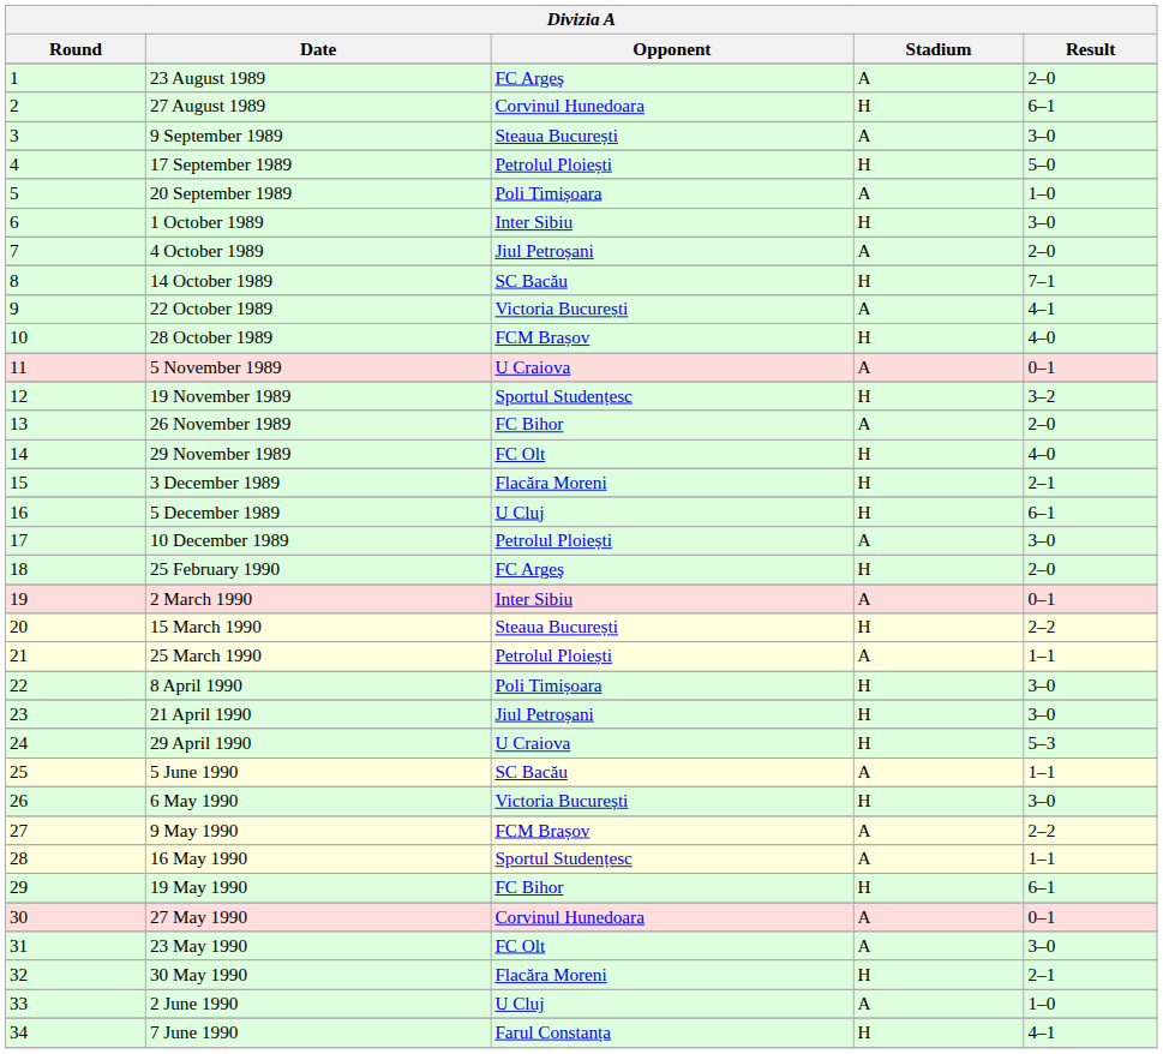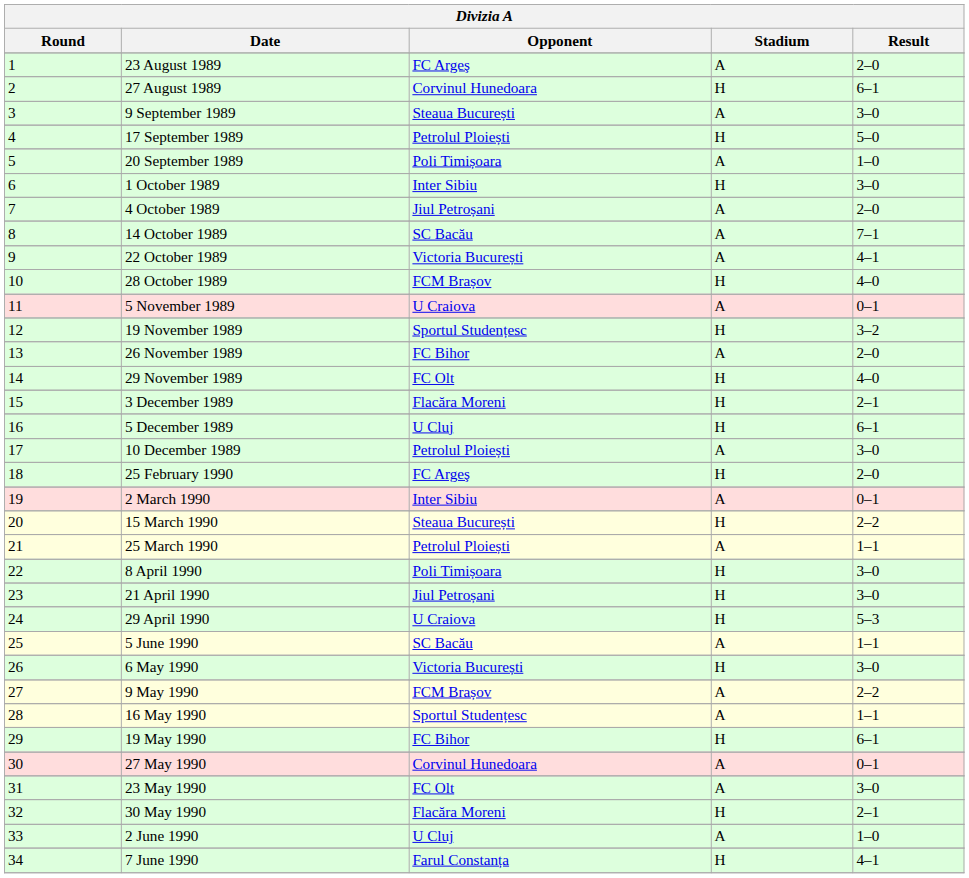 <table class="wikitable" style="width:80%;">
 <tr>
 <th colspan="5" style="text-align:center;"><em>Divizia A</em></th>
 </tr>
 <tr>
 <th>Round</th>
 <th>Date</th>
 <th>Opponent</th>
 <th>Stadium</th>
 <th>Result</th>
 </tr>
 <tr>
 </tr>
 <tr bgcolor="#ddffdd">
 <td>1</td>
 <td>23 August 1989</td>
 <td><a href='#'>FC Argeş</a></td>
 <td>A</td>
 <td>2–0</td>
 </tr>
 <tr>
 </tr>
 <tr bgcolor="#ddffdd">
 <td>2</td>
 <td>27 August 1989</td>
 <td><a href='#'>Corvinul Hunedoara</a></td>
 <td>H</td>
 <td>6–1</td>
 </tr>
 <tr>
 </tr>
 <tr bgcolor="#ddffdd">
 <td>3</td>
 <td>9 September 1989</td>
 <td><a href='#'>Steaua București</a></td>
 <td>A</td>
 <td>3–0</td>
 </tr>
 <tr>
 </tr>
 <tr bgcolor="#ddffdd">
 <td>4</td>
 <td>17 September 1989</td>
 <td><a href='#'>Petrolul Ploiești</a></td>
 <td>H</td>
 <td>5–0</td>
 </tr>
 <tr>
 </tr>
 <tr bgcolor="#ddffdd">
 <td>5</td>
 <td>20 September 1989</td>
 <td><a href='#'>Poli Timișoara</a></td>
 <td>A</td>
 <td>1–0</td>
 </tr>
 <tr>
 </tr>
 <tr bgcolor="#ddffdd">
 <td>6</td>
 <td>1 October 1989</td>
 <td><a href='#'>Inter Sibiu</a></td>
 <td>H</td>
 <td>3–0</td>
 </tr>
 <tr>
 </tr>
 <tr bgcolor="#ddffdd">
 <td>7</td>
 <td>4 October 1989</td>
 <td><a href='#'>Jiul Petroșani</a></td>
 <td>A</td>
 <td>2–0</td>
 </tr>
 <tr>
 </tr>
 <tr bgcolor="#ddffdd">
 <td>8</td>
 <td>14 October 1989</td>
 <td><a href='#'>SC Bacău</a></td>
-<td>H</td>
+<td>A</td>
 <td>7–1</td>
 </tr>
 <tr>
 </tr>
 <tr bgcolor="#ddffdd">
 <td>9</td>
 <td>22 October 1989</td>
 <td><a href='#'>Victoria București</a></td>
 <td>A</td>
 <td>4–1</td>
 </tr>
 <tr>
 </tr>
 <tr bgcolor="#ddffdd">
 <td>10</td>
 <td>28 October 1989</td>
 <td><a href='#'>FCM Brașov</a></td>
 <td>H</td>
 <td>4–0</td>
 </tr>
 <tr>
 </tr>
 <tr bgcolor="#ffdddd">
 <td>11</td>
 <td>5 November 1989</td>
 <td><a href='#'>U Craiova</a></td>
 <td>A</td>
 <td>0–1</td>
 </tr>
 <tr>
 </tr>
 <tr bgcolor="#ddffdd">
 <td>12</td>
 <td>19 November 1989</td>
 <td><a href='#'>Sportul Studențesc</a></td>
 <td>H</td>
 <td>3–2</td>
 </tr>
 <tr>
 </tr>
 <tr bgcolor="#ddffdd">
 <td>13</td>
 <td>26 November 1989</td>
 <td><a href='#'>FC Bihor</a></td>
 <td>A</td>
 <td>2–0</td>
 </tr>
 <tr>
 </tr>
 <tr bgcolor="#ddffdd">
 <td>14</td>
 <td>29 November 1989</td>
 <td><a href='#'>FC Olt</a></td>
 <td>H</td>
 <td>4–0</td>
 </tr>
 <tr>
 </tr>
 <tr bgcolor="#ddffdd">
 <td>15</td>
 <td>3 December 1989</td>
 <td><a href='#'>Flacăra Moreni</a></td>
 <td>H</td>
 <td>2–1</td>
 </tr>
 <tr>
 </tr>
 <tr bgcolor="#ddffdd">
 <td>16</td>
 <td>5 December 1989</td>
 <td><a href='#'>U Cluj</a></td>
 <td>H</td>
 <td>6–1</td>
 </tr>
 <tr>
 </tr>
 <tr bgcolor="#ddffdd">
 <td>17</td>
 <td>10 December 1989</td>
 <td><a href='#'>Petrolul Ploiești</a></td>
 <td>A</td>
 <td>3–0</td>
 </tr>
 <tr>
 </tr>
 <tr bgcolor="#ddffdd">
 <td>18</td>
 <td>25 February 1990</td>
 <td><a href='#'>FC Argeş</a></td>
 <td>H</td>
 <td>2–0</td>
 </tr>
 <tr>
 </tr>
 <tr bgcolor="#ffdddd">
 <td>19</td>
 <td>2 March 1990</td>
 <td><a href='#'>Inter Sibiu</a></td>
 <td>A</td>
 <td>0–1</td>
 </tr>
 <tr>
 </tr>
 <tr bgcolor="#ffffdd">
 <td>20</td>
 <td>15 March 1990</td>
 <td><a href='#'>Steaua București</a></td>
 <td>H</td>
 <td>2–2</td>
 </tr>
 <tr>
 </tr>
 <tr bgcolor="#ffffdd">
 <td>21</td>
 <td>25 March 1990</td>
 <td><a href='#'>Petrolul Ploiești</a></td>
 <td>A</td>
 <td>1–1</td>
 </tr>
 <tr>
 </tr>
 <tr bgcolor="#ddffdd">
 <td>22</td>
 <td>8 April 1990</td>
 <td><a href='#'>Poli Timișoara</a></td>
 <td>H</td>
 <td>3–0</td>
 </tr>
 <tr>
 </tr>
 <tr bgcolor="#ddffdd">
 <td>23</td>
 <td>21 April 1990</td>
 <td><a href='#'>Jiul Petroșani</a></td>
 <td>H</td>
 <td>3–0</td>
 </tr>
 <tr>
 </tr>
 <tr bgcolor="#ddffdd">
 <td>24</td>
 <td>29 April 1990</td>
 <td><a href='#'>U Craiova</a></td>
 <td>H</td>
 <td>5–3</td>
 </tr>
 <tr>
 </tr>
 <tr bgcolor="#ffffdd">
 <td>25</td>
 <td>5 June 1990</td>
 <td><a href='#'>SC Bacău</a></td>
 <td>A</td>
 <td>1–1</td>
 </tr>
 <tr>
 </tr>
 <tr bgcolor="#ddffdd">
 <td>26</td>
 <td>6 May 1990</td>
 <td><a href='#'>Victoria București</a></td>
 <td>H</td>
 <td>3–0</td>
 </tr>
 <tr>
 </tr>
 <tr bgcolor="#ffffdd">
 <td>27</td>
 <td>9 May 1990</td>
 <td><a href='#'>FCM Brașov</a></td>
 <td>A</td>
 <td>2–2</td>
 </tr>
 <tr>
 </tr>
 <tr bgcolor="#ffffdd">
 <td>28</td>
 <td>16 May 1990</td>
 <td><a href='#'>Sportul Studențesc</a></td>
 <td>A</td>
 <td>1–1</td>
 </tr>
 <tr>
 </tr>
 <tr bgcolor="#ddffdd">
 <td>29</td>
 <td>19 May 1990</td>
 <td><a href='#'>FC Bihor</a></td>
 <td>H</td>
 <td>6–1</td>
 </tr>
 <tr>
 </tr>
 <tr bgcolor="#ffdddd">
 <td>30</td>
 <td>27 May 1990</td>
 <td><a href='#'>Corvinul Hunedoara</a></td>
 <td>A</td>
 <td>0–1</td>
 </tr>
 <tr>
 </tr>
 <tr bgcolor="#ddffdd">
 <td>31</td>
 <td>23 May 1990</td>
 <td><a href='#'>FC Olt</a></td>
 <td>A</td>
 <td>3–0</td>
 </tr>
 <tr>
 </tr>
 <tr bgcolor="#ddffdd">
 <td>32</td>
 <td>30 May 1990</td>
 <td><a href='#'>Flacăra Moreni</a></td>
 <td>H</td>
 <td>2–1</td>
 </tr>
 <tr>
 </tr>
 <tr bgcolor="#ddffdd">
 <td>33</td>
 <td>2 June 1990</td>
 <td><a href='#'>U Cluj</a></td>
 <td>A</td>
 <td>1–0</td>
 </tr>
 <tr>
 </tr>
 <tr bgcolor="#ddffdd">
 <td>34</td>
 <td>7 June 1990</td>
 <td><a href='#'>Farul Constanța</a></td>
 <td>H</td>
 <td>4–1</td>
 </tr>
 <tr>
 </tr>
 </table>
